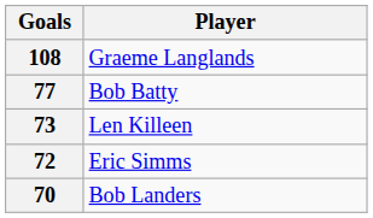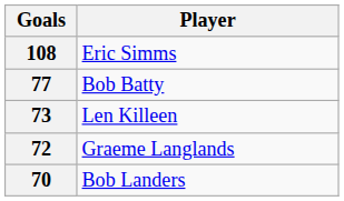 <table class="wikitable" style="text-align:left;">
 <tr>
 <th width=50>Goals</th>
 <th width=200>Player</th>
 </tr>
 <tr>
 <th>108</th>
-<td> <a href='#'>Graeme Langlands</a></td>
+<td> <a href='#'>Eric Simms</a></td>
 </tr>
 <tr>
 <th>77</th>
 <td> <a href='#'>Bob Batty</a></td>
 </tr>
 <tr>
 <th>73</th>
 <td> <a href='#'>Len Killeen</a></td>
 </tr>
 <tr>
 <th>72</th>
-<td> <a href='#'>Eric Simms</a></td>
+<td> <a href='#'>Graeme Langlands</a></td>
 </tr>
 <tr>
 <th>70</th>
 <td> <a href='#'>Bob Landers</a></td>
 </tr>
 </table>
